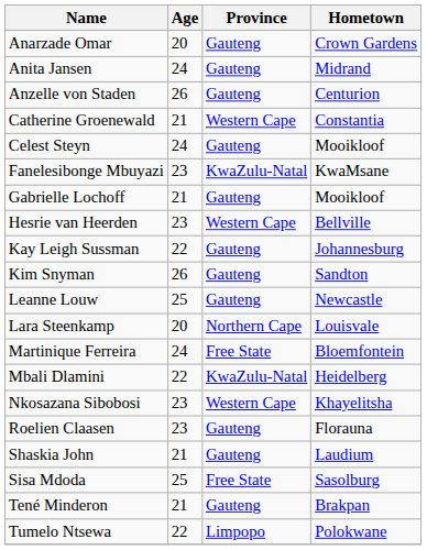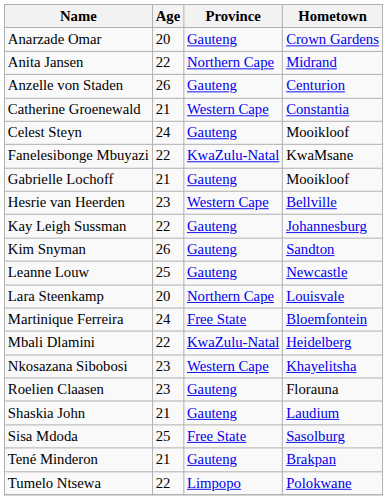 <table class="wikitable sortable">
 <tr>
 <th>Name</th>
 <th>Age</th>
 <th>Province</th>
 <th>Hometown</th>
 </tr>
 <tr>
 <td>Anarzade Omar</td>
 <td>20</td>
 <td><a href='#'>Gauteng</a></td>
 <td><a href='#'>Crown Gardens</a></td>
 </tr>
 <tr>
 <td>Anita Jansen</td>
-<td>24</td>
-<td><a href='#'>Gauteng</a></td>
+<td>22</td>
+<td><a href='#'>Northern Cape</a></td>
 <td><a href='#'>Midrand</a></td>
 </tr>
 <tr>
 <td>Anzelle von Staden</td>
 <td>26</td>
 <td><a href='#'>Gauteng</a></td>
 <td><a href='#'>Centurion</a></td>
 </tr>
 <tr>
 <td>Catherine Groenewald</td>
 <td>21</td>
 <td><a href='#'>Western Cape</a></td>
 <td><a href='#'>Constantia</a></td>
 </tr>
 <tr>
 <td>Celest Steyn</td>
 <td>24</td>
 <td><a href='#'>Gauteng</a></td>
 <td>Mooikloof</td>
 </tr>
 <tr>
 <td>Fanelesibonge Mbuyazi</td>
-<td>23</td>
+<td>22</td>
 <td><a href='#'>KwaZulu-Natal</a></td>
 <td>KwaMsane</td>
 </tr>
 <tr>
 <td>Gabrielle Lochoff</td>
 <td>21</td>
 <td><a href='#'>Gauteng</a></td>
 <td>Mooikloof</td>
 </tr>
 <tr>
 <td>Hesrie van Heerden</td>
 <td>23</td>
 <td><a href='#'>Western Cape</a></td>
 <td><a href='#'>Bellville</a></td>
 </tr>
 <tr>
 <td>Kay Leigh Sussman</td>
 <td>22</td>
 <td><a href='#'>Gauteng</a></td>
 <td><a href='#'>Johannesburg</a></td>
 </tr>
 <tr>
 <td>Kim Snyman</td>
 <td>26</td>
 <td><a href='#'>Gauteng</a></td>
 <td><a href='#'>Sandton</a></td>
 </tr>
 <tr>
 <td>Leanne Louw</td>
 <td>25</td>
 <td><a href='#'>Gauteng</a></td>
 <td><a href='#'>Newcastle</a></td>
 </tr>
 <tr>
 <td>Lara Steenkamp</td>
 <td>20</td>
 <td><a href='#'>Northern Cape</a></td>
 <td><a href='#'>Louisvale</a></td>
 </tr>
 <tr>
 <td>Martinique Ferreira</td>
 <td>24</td>
 <td><a href='#'>Free State</a></td>
 <td><a href='#'>Bloemfontein</a></td>
 </tr>
 <tr>
 <td>Mbali Dlamini</td>
 <td>22</td>
 <td><a href='#'>KwaZulu-Natal</a></td>
 <td><a href='#'>Heidelberg</a></td>
 </tr>
 <tr>
 <td>Nkosazana Sibobosi</td>
 <td>23</td>
 <td><a href='#'>Western Cape</a></td>
 <td><a href='#'>Khayelitsha</a></td>
 </tr>
 <tr>
 <td>Roelien Claasen</td>
 <td>23</td>
 <td><a href='#'>Gauteng</a></td>
 <td>Florauna</td>
 </tr>
 <tr>
 <td>Shaskia John</td>
 <td>21</td>
 <td><a href='#'>Gauteng</a></td>
 <td><a href='#'>Laudium</a></td>
 </tr>
 <tr>
 <td>Sisa Mdoda</td>
 <td>25</td>
 <td><a href='#'>Free State</a></td>
 <td><a href='#'>Sasolburg</a></td>
 </tr>
 <tr>
 <td>Tené Minderon</td>
 <td>21</td>
 <td><a href='#'>Gauteng</a></td>
 <td><a href='#'>Brakpan</a></td>
 </tr>
 <tr>
 <td>Tumelo Ntsewa</td>
 <td>22</td>
 <td><a href='#'>Limpopo</a></td>
 <td><a href='#'>Polokwane</a></td>
 </tr>
 <tr>
 </tr>
 </table>
